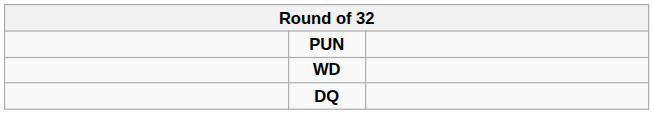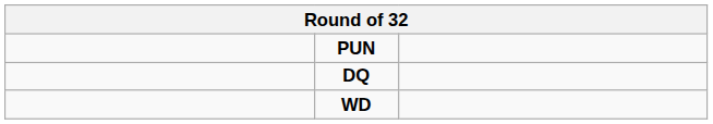 <table class="wikitable" style="text-align: center; font-size:90% ">
 <tr>
 <th colspan=3>Round of 32</th>
 </tr>
 <tr>
 <td align=left width="240"></td>
 <td align=center width="60"><strong>PUN</strong></td>
 <td align=left width="240"><strong></strong></td>
 </tr>
 <tr>
+<td align=left></td>
+<td align=center><strong>DQ</strong></td>
+<td align=left><strong></strong></td>
+</tr>
+<tr>
 <td align=left><strong></strong></td>
 <td align=center><strong>WD</strong></td>
 <td align=left></td>
 </tr>
-<tr>
-<td align=left></td>
-<td align=center><strong>DQ</strong></td>
-<td align=left><strong></strong></td>
-</tr>
 </table>
